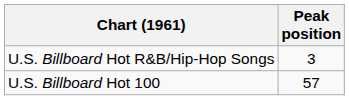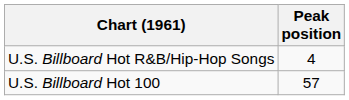 <table class="wikitable sortable">
 <tr>
 <th>Chart (1961)</th>
 <th>Peak<br>position</th>
 </tr>
 <tr>
 <td>U.S. <em>Billboard</em> Hot R&B/Hip-Hop Songs</td>
-<td align="center">3</td>
+<td align="center">4</td>
 </tr>
 <tr>
 <td>U.S. <em>Billboard</em> Hot 100</td>
 <td align="center">57</td>
 </tr>
 </table>
